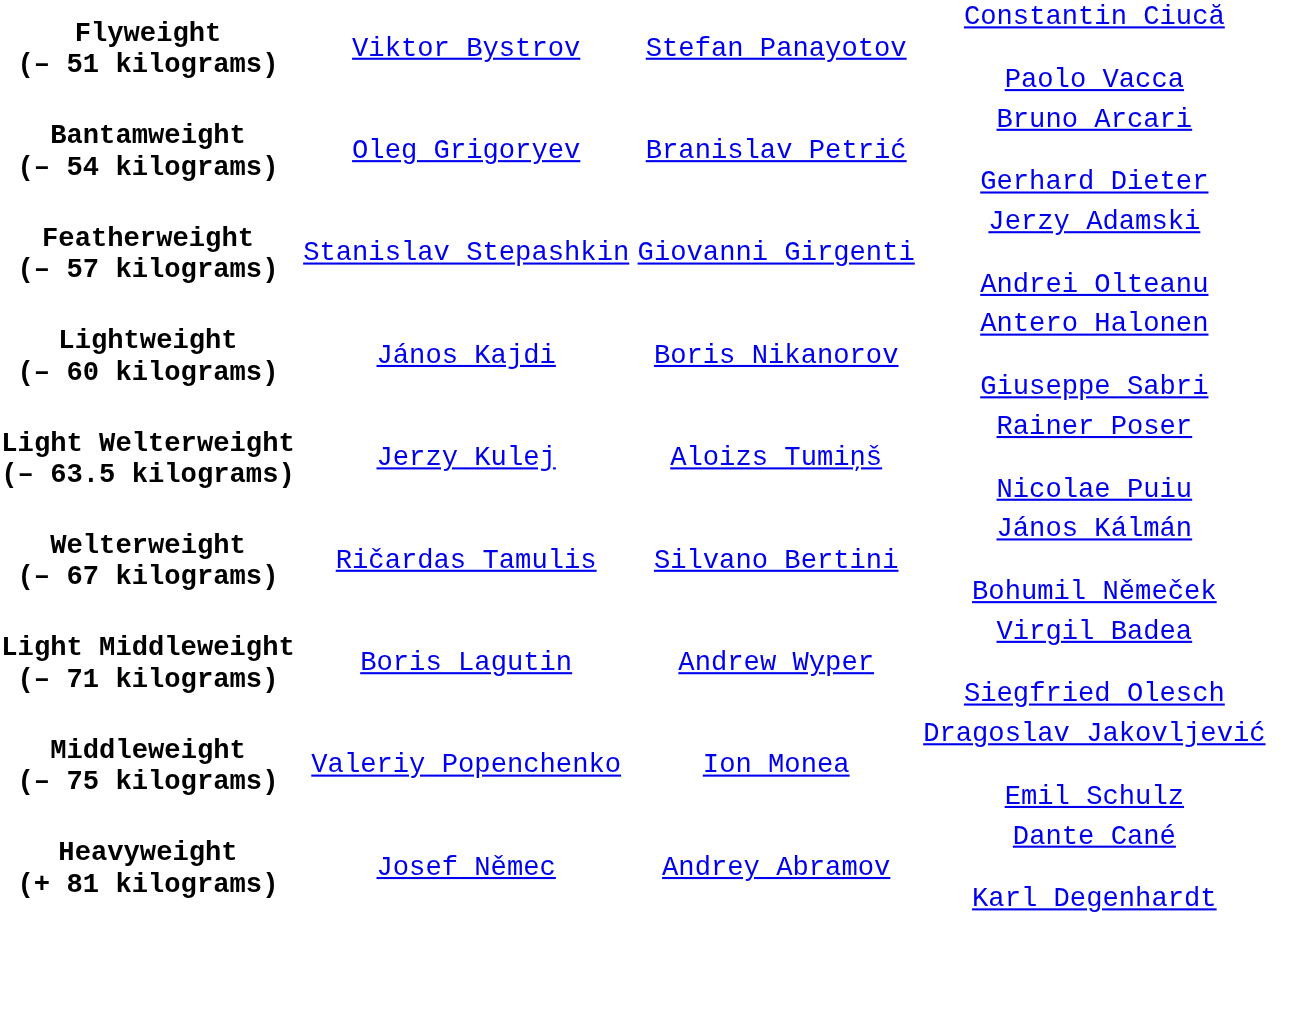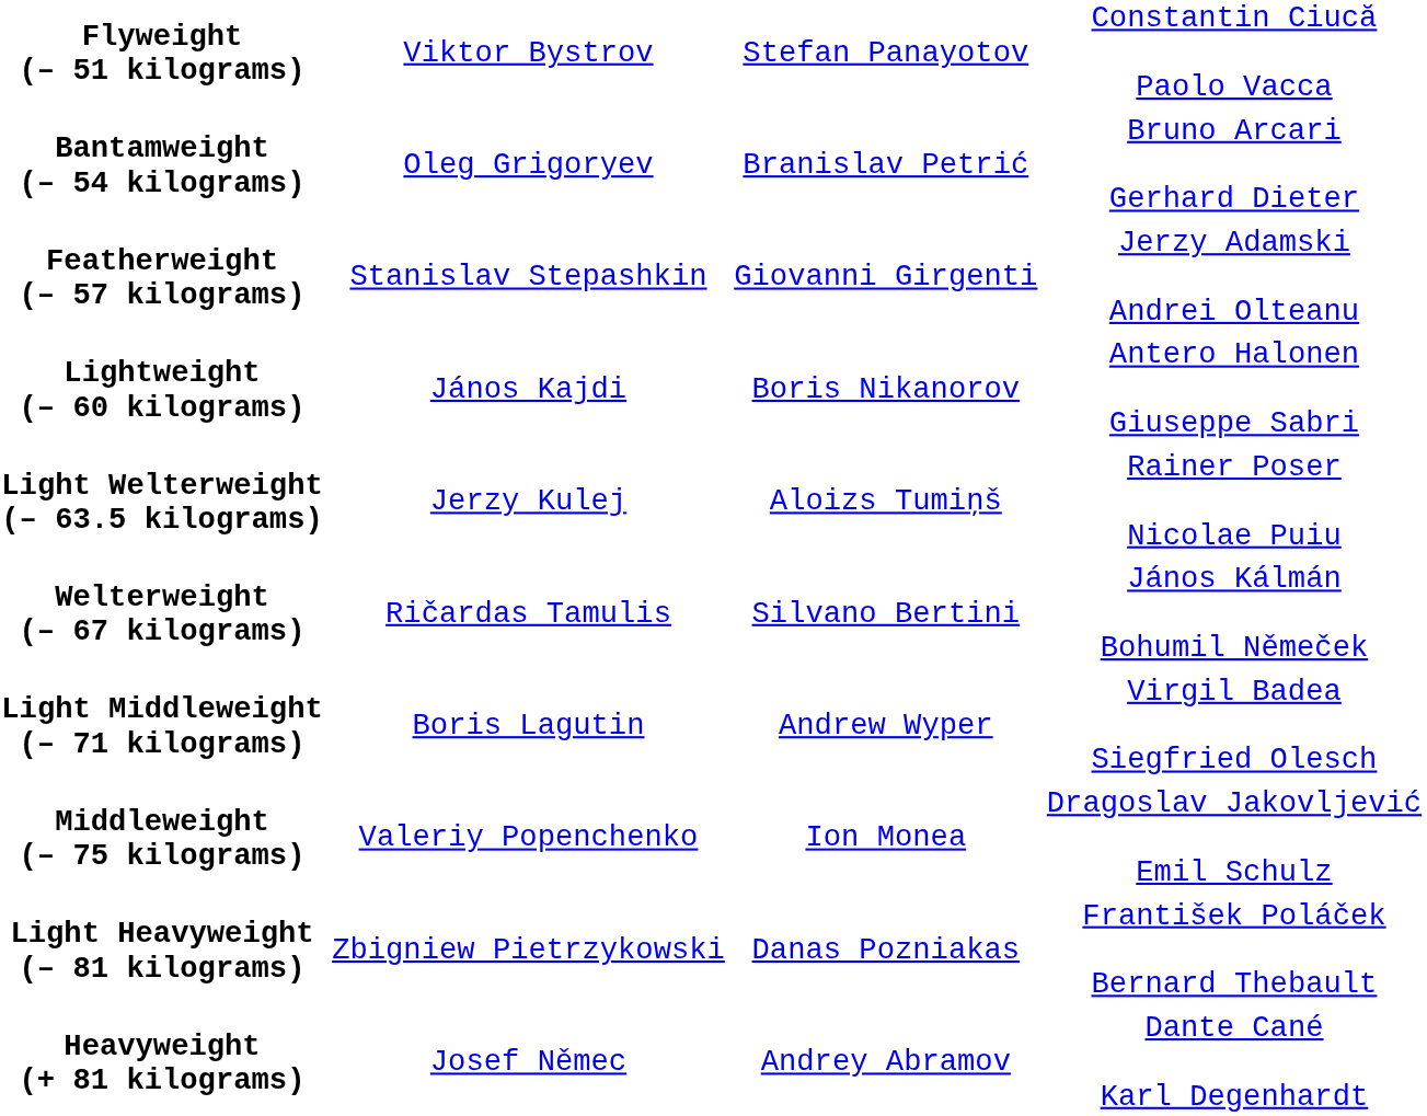 <table>
 <tr align="center">
 <td><strong>Flyweight<br>(– 51 kilograms)</strong></td>
 <td> <a href='#'>Viktor Bystrov</a><br></td>
 <td> <a href='#'>Stefan Panayotov</a><br></td>
 <td> <a href='#'>Constantin Ciucă</a><br><br> <a href='#'>Paolo Vacca</a><br></td>
 </tr>
 <tr align="center">
 <td><strong>Bantamweight<br>(– 54 kilograms)</strong></td>
 <td> <a href='#'>Oleg Grigoryev</a><br></td>
 <td> <a href='#'>Branislav Petrić </a><br></td>
 <td> <a href='#'>Bruno Arcari</a><br><br> <a href='#'>Gerhard Dieter</a><br></td>
 </tr>
 <tr align="center">
 <td><strong>Featherweight<br>(– 57 kilograms)</strong></td>
 <td> <a href='#'>Stanislav Stepashkin</a><br></td>
 <td> <a href='#'>Giovanni Girgenti</a><br></td>
 <td> <a href='#'>Jerzy Adamski</a><br><br> <a href='#'>Andrei Olteanu</a><br></td>
 </tr>
 <tr align="center">
 <td><strong>Lightweight<br>(– 60 kilograms)</strong></td>
 <td> <a href='#'>János Kajdi</a><br></td>
 <td> <a href='#'>Boris Nikanorov</a><br></td>
 <td> <a href='#'>Antero Halonen</a><br><br> <a href='#'>Giuseppe Sabri</a><br></td>
 </tr>
 <tr align="center">
 <td><strong>Light Welterweight<br>(– 63.5 kilograms)</strong></td>
 <td> <a href='#'>Jerzy Kulej</a><br></td>
 <td> <a href='#'>Aloizs Tumiņš</a><br></td>
 <td> <a href='#'>Rainer Poser</a><br><br> <a href='#'>Nicolae Puiu</a><br></td>
 </tr>
 <tr align="center">
 <td><strong>Welterweight<br>(– 67 kilograms)</strong></td>
 <td> <a href='#'>Ričardas Tamulis</a><br></td>
 <td> <a href='#'>Silvano Bertini</a><br></td>
 <td> <a href='#'>János Kálmán</a><br><br> <a href='#'>Bohumil Němeček</a><br></td>
 </tr>
 <tr align="center">
 <td><strong>Light Middleweight<br>(– 71 kilograms)</strong></td>
 <td> <a href='#'>Boris Lagutin</a><br></td>
 <td> <a href='#'>Andrew Wyper</a><br></td>
 <td> <a href='#'>Virgil Badea</a><br><br> <a href='#'>Siegfried Olesch</a><br></td>
 </tr>
 <tr align="center">
 <td><strong>Middleweight<br>(– 75 kilograms)</strong></td>
 <td> <a href='#'>Valeriy Popenchenko</a><br></td>
 <td> <a href='#'>Ion Monea</a><br></td>
 <td> <a href='#'>Dragoslav Jakovljević</a><br><br> <a href='#'>Emil Schulz</a><br></td>
 </tr>
 <tr align="center">
+<td><strong>Light Heavyweight<br>(– 81 kilograms)</strong></td>
+<td> <a href='#'>Zbigniew Pietrzykowski</a><br></td>
+<td> <a href='#'>Danas Pozniakas</a><br></td>
+<td> <a href='#'>František Poláček</a><br><br> <a href='#'>Bernard Thebault</a><br></td>
+</tr>
+<tr align="center">
 <td><strong>Heavyweight<br>(+ 81 kilograms)</strong></td>
 <td> <a href='#'>Josef Němec</a><br></td>
 <td> <a href='#'>Andrey Abramov</a><br></td>
 <td> <a href='#'>Dante Cané</a><br><br> <a href='#'>Karl Degenhardt</a><br></td>
 </tr>
 </table>
